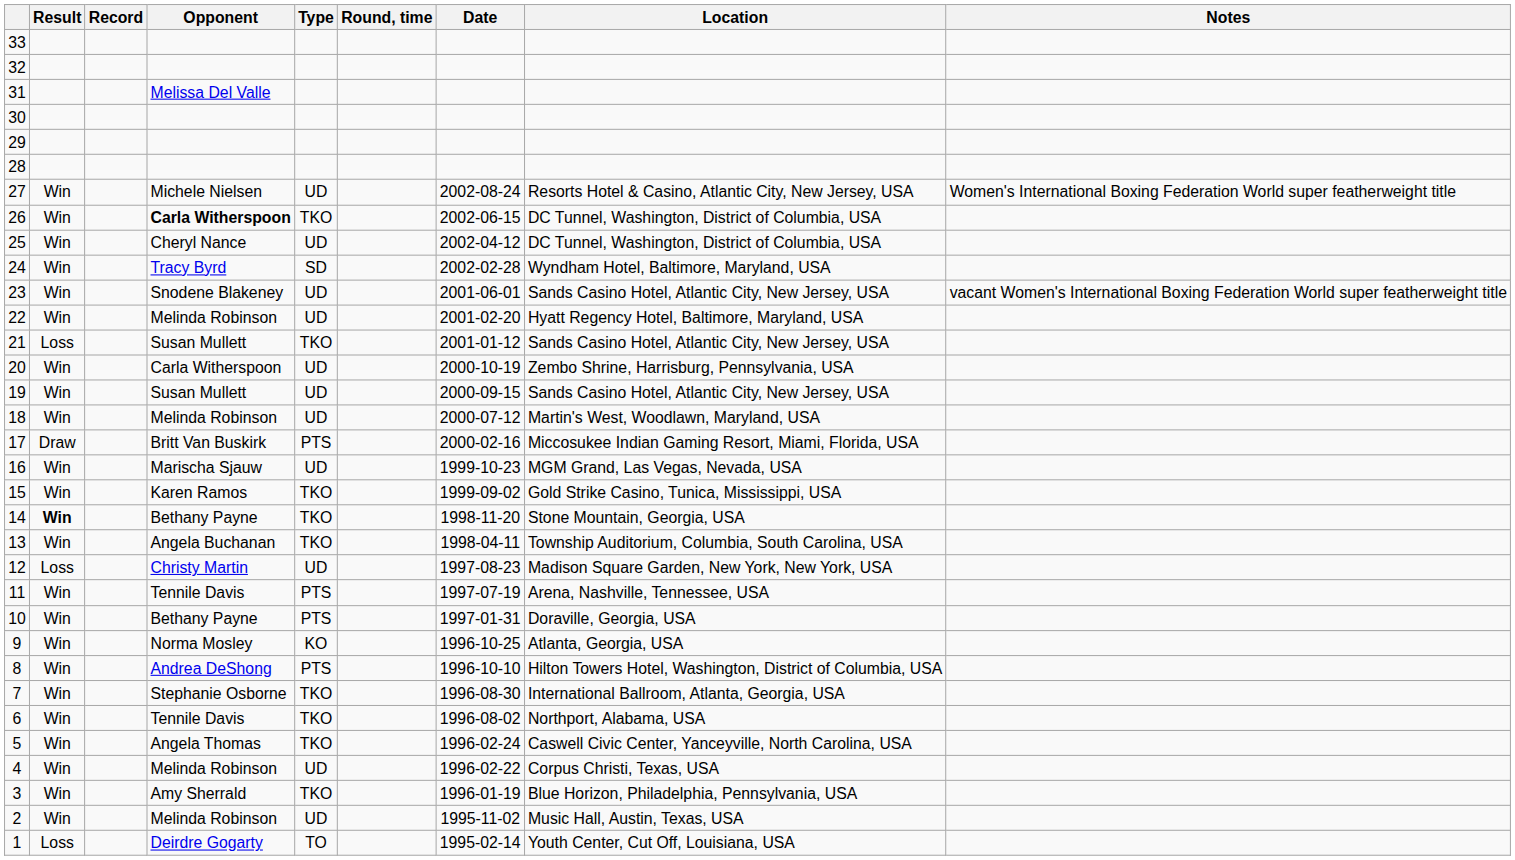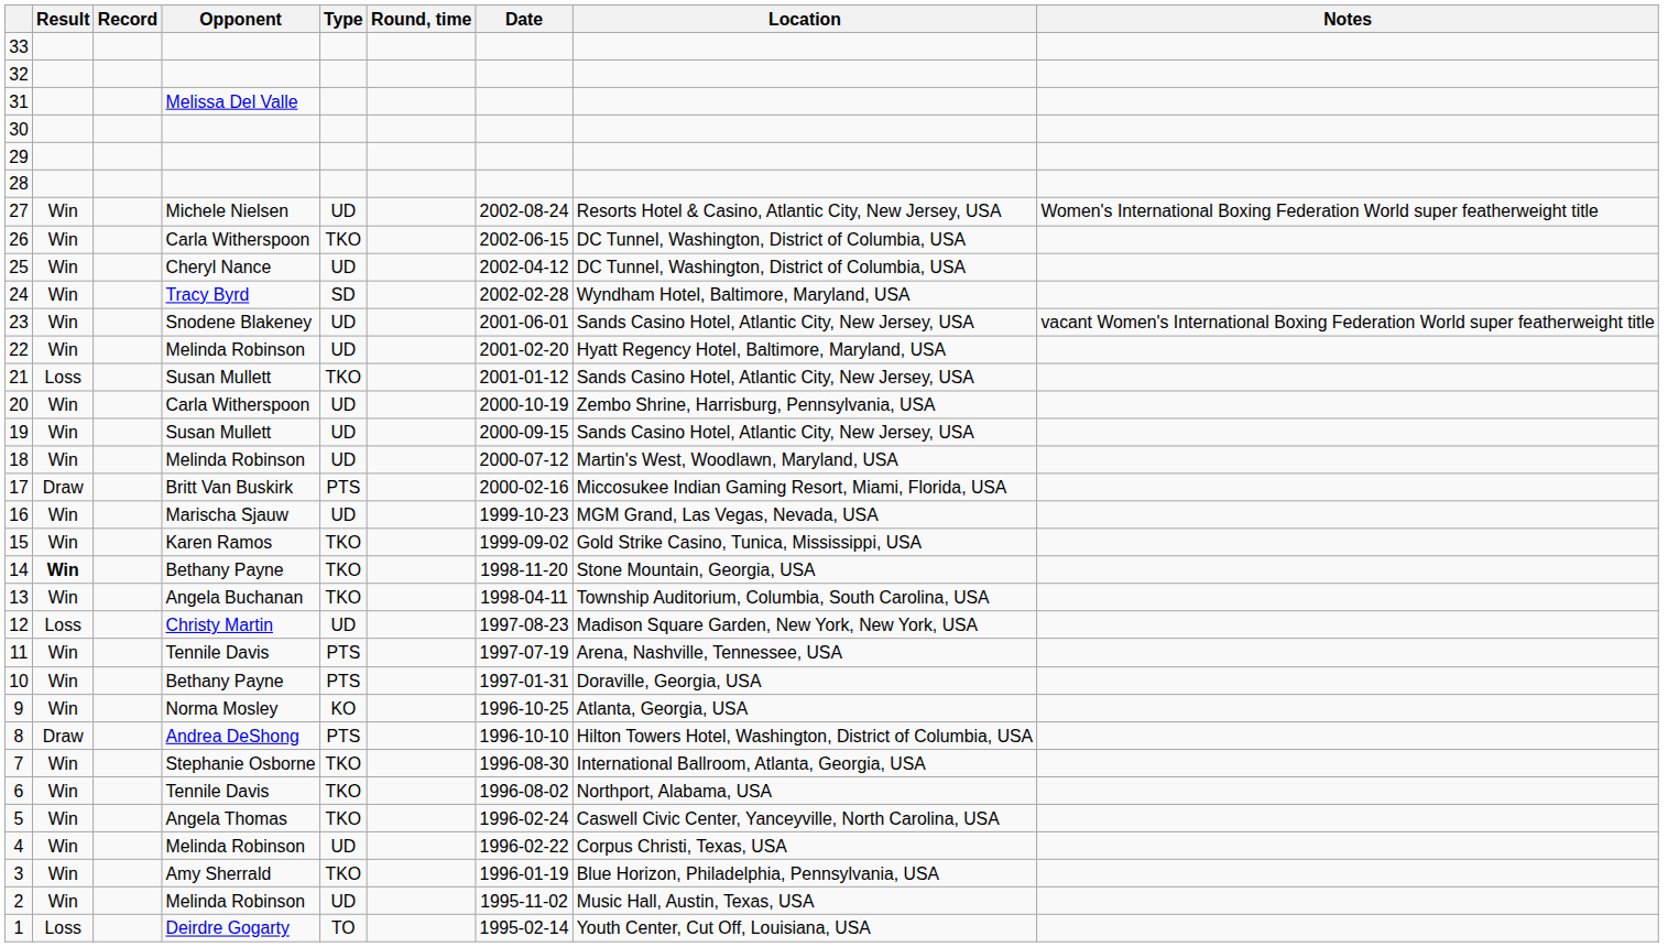 <table class="wikitable" style="text-align:center; font-size:95%">
 <tr>
 <th></th>
 <th>Result</th>
 <th>Record</th>
 <th>Opponent</th>
 <th>Type</th>
 <th>Round, time</th>
 <th>Date</th>
 <th>Location</th>
 <th>Notes</th>
 </tr>
 <tr>
 <td>33</td>
 <td></td>
 <td></td>
 <td style="text-align:left;"></td>
 <td></td>
 <td></td>
 <td></td>
 <td style="text-align:left;"></td>
 <td style="text-align:left;"></td>
 </tr>
 <tr>
 <td>32</td>
 <td></td>
 <td></td>
 <td style="text-align:left;"></td>
 <td></td>
 <td></td>
 <td></td>
 <td style="text-align:left;"></td>
 <td style="text-align:left;"></td>
 </tr>
 <tr>
 <td>31</td>
 <td></td>
 <td></td>
 <td style="text-align:left;"><a href='#'>Melissa Del Valle</a></td>
 <td></td>
 <td></td>
 <td></td>
 <td style="text-align:left;"></td>
 <td style="text-align:left;"></td>
 </tr>
 <tr>
 <td>30</td>
 <td></td>
 <td></td>
 <td style="text-align:left;"></td>
 <td></td>
 <td></td>
 <td></td>
 <td style="text-align:left;"></td>
 <td style="text-align:left;"></td>
 </tr>
 <tr>
 <td>29</td>
 <td></td>
 <td></td>
 <td style="text-align:left;"></td>
 <td></td>
 <td></td>
 <td></td>
 <td style="text-align:left;"></td>
 <td style="text-align:left;"></td>
 </tr>
 <tr>
 <td>28</td>
 <td></td>
 <td></td>
 <td style="text-align:left;"></td>
 <td></td>
 <td></td>
 <td></td>
 <td style="text-align:left;"></td>
 <td style="text-align:left;"></td>
 </tr>
 <tr>
 <td>27</td>
 <td>Win</td>
 <td></td>
 <td style="text-align:left;">Michele Nielsen</td>
 <td>UD</td>
 <td></td>
 <td>2002-08-24</td>
 <td style="text-align:left;">Resorts Hotel & Casino, Atlantic City, New Jersey, USA</td>
 <td style="text-align:left;">Women's International Boxing Federation World super featherweight title</td>
 </tr>
 <tr>
 <td>26</td>
 <td>Win</td>
 <td></td>
-<td style="text-align:left;"><strong>Carla Witherspoon</strong></td>
+<td style="text-align:left;">Carla Witherspoon</td>
 <td>TKO</td>
 <td></td>
 <td>2002-06-15</td>
 <td style="text-align:left;">DC Tunnel, Washington, District of Columbia, USA</td>
 <td style="text-align:left;"></td>
 </tr>
 <tr>
 <td>25</td>
 <td>Win</td>
 <td></td>
 <td style="text-align:left;">Cheryl Nance</td>
 <td>UD</td>
 <td></td>
 <td>2002-04-12</td>
 <td style="text-align:left;">DC Tunnel, Washington, District of Columbia, USA</td>
 <td style="text-align:left;"></td>
 </tr>
 <tr>
 <td>24</td>
 <td>Win</td>
 <td></td>
 <td style="text-align:left;"><a href='#'>Tracy Byrd</a></td>
 <td>SD</td>
 <td></td>
 <td>2002-02-28</td>
 <td style="text-align:left;">Wyndham Hotel, Baltimore, Maryland, USA</td>
 <td style="text-align:left;"></td>
 </tr>
 <tr>
 <td>23</td>
 <td>Win</td>
 <td></td>
 <td style="text-align:left;">Snodene Blakeney</td>
 <td>UD</td>
 <td></td>
 <td>2001-06-01</td>
 <td style="text-align:left;">Sands Casino Hotel, Atlantic City, New Jersey, USA</td>
 <td style="text-align:left;">vacant Women's International Boxing Federation World super featherweight title</td>
 </tr>
 <tr>
 <td>22</td>
 <td>Win</td>
 <td></td>
 <td style="text-align:left;">Melinda Robinson</td>
 <td>UD</td>
 <td></td>
 <td>2001-02-20</td>
 <td style="text-align:left;">Hyatt Regency Hotel, Baltimore, Maryland, USA</td>
 <td style="text-align:left;"></td>
 </tr>
 <tr>
 <td>21</td>
 <td>Loss</td>
 <td></td>
 <td style="text-align:left;">Susan Mullett</td>
 <td>TKO</td>
 <td></td>
 <td>2001-01-12</td>
 <td style="text-align:left;">Sands Casino Hotel, Atlantic City, New Jersey, USA</td>
 <td style="text-align:left;"></td>
 </tr>
 <tr>
 <td>20</td>
 <td>Win</td>
 <td></td>
 <td style="text-align:left;">Carla Witherspoon</td>
 <td>UD</td>
 <td></td>
 <td>2000-10-19</td>
 <td style="text-align:left;">Zembo Shrine, Harrisburg, Pennsylvania, USA</td>
 <td style="text-align:left;"></td>
 </tr>
 <tr>
 <td>19</td>
 <td>Win</td>
 <td></td>
 <td style="text-align:left;">Susan Mullett</td>
 <td>UD</td>
 <td></td>
 <td>2000-09-15</td>
 <td style="text-align:left;">Sands Casino Hotel, Atlantic City, New Jersey, USA</td>
 <td style="text-align:left;"></td>
 </tr>
 <tr>
 <td>18</td>
 <td>Win</td>
 <td></td>
 <td style="text-align:left;"> Melinda Robinson</td>
 <td>UD</td>
 <td></td>
 <td>2000-07-12</td>
 <td style="text-align:left;">Martin's West, Woodlawn, Maryland, USA</td>
 <td style="text-align:left;"></td>
 </tr>
 <tr>
 <td>17</td>
 <td>Draw</td>
 <td></td>
 <td style="text-align:left;">Britt Van Buskirk</td>
 <td>PTS</td>
 <td></td>
 <td>2000-02-16</td>
 <td style="text-align:left;">Miccosukee Indian Gaming Resort, Miami, Florida, USA</td>
 <td style="text-align:left;"></td>
 </tr>
 <tr>
 <td>16</td>
 <td>Win</td>
 <td></td>
 <td style="text-align:left;">Marischa Sjauw</td>
 <td>UD</td>
 <td></td>
 <td>1999-10-23</td>
 <td style="text-align:left;">MGM Grand, Las Vegas, Nevada, USA</td>
 <td style="text-align:left;"></td>
 </tr>
 <tr>
 <td>15</td>
 <td>Win</td>
 <td></td>
 <td style="text-align:left;">Karen Ramos</td>
 <td>TKO</td>
 <td></td>
 <td>1999-09-02</td>
 <td style="text-align:left;">Gold Strike Casino, Tunica, Mississippi, USA</td>
 <td style="text-align:left;"></td>
 </tr>
 <tr>
 <td>14</td>
 <td><strong>Win</strong></td>
 <td></td>
 <td style="text-align:left;">Bethany Payne</td>
 <td>TKO</td>
 <td></td>
 <td>1998-11-20</td>
 <td style="text-align:left;">Stone Mountain, Georgia, USA</td>
 <td style="text-align:left;"></td>
 </tr>
 <tr>
 <td>13</td>
 <td>Win</td>
 <td></td>
 <td style="text-align:left;">Angela Buchanan</td>
 <td>TKO</td>
 <td></td>
 <td>1998-04-11</td>
 <td style="text-align:left;">Township Auditorium, Columbia, South Carolina, USA</td>
 <td style="text-align:left;"></td>
 </tr>
 <tr>
 <td>12</td>
 <td>Loss</td>
 <td></td>
 <td style="text-align:left;"> <a href='#'>Christy Martin</a></td>
 <td>UD</td>
 <td></td>
 <td>1997-08-23</td>
 <td style="text-align:left;">Madison Square Garden, New York, New York, USA</td>
 <td style="text-align:left;"></td>
 </tr>
 <tr>
 <td>11</td>
 <td>Win</td>
 <td></td>
 <td style="text-align:left;">Tennile Davis</td>
 <td>PTS</td>
 <td></td>
 <td>1997-07-19</td>
 <td style="text-align:left;">Arena, Nashville, Tennessee, USA</td>
 <td style="text-align:left;"></td>
 </tr>
 <tr>
 <td>10</td>
 <td>Win</td>
 <td></td>
 <td style="text-align:left;">Bethany Payne</td>
 <td>PTS</td>
 <td></td>
 <td>1997-01-31</td>
 <td style="text-align:left;">Doraville, Georgia, USA</td>
 <td style="text-align:left;"></td>
 </tr>
 <tr>
 <td>9</td>
 <td>Win</td>
 <td></td>
 <td style="text-align:left;">Norma Mosley</td>
 <td>KO</td>
 <td></td>
 <td>1996-10-25</td>
 <td style="text-align:left;">Atlanta, Georgia, USA</td>
 <td style="text-align:left;"></td>
 </tr>
 <tr>
 <td>8</td>
-<td>Win</td>
+<td>Draw</td>
 <td></td>
 <td style="text-align:left;"> <a href='#'>Andrea DeShong</a></td>
 <td>PTS</td>
 <td></td>
 <td>1996-10-10</td>
 <td style="text-align:left;">Hilton Towers Hotel, Washington, District of Columbia, USA</td>
 <td style="text-align:left;"></td>
 </tr>
 <tr>
 <td>7</td>
 <td>Win</td>
 <td></td>
 <td style="text-align:left;">Stephanie Osborne</td>
 <td>TKO</td>
 <td></td>
 <td>1996-08-30</td>
 <td style="text-align:left;">International Ballroom, Atlanta, Georgia, USA</td>
 <td style="text-align:left;"></td>
 </tr>
 <tr>
 <td>6</td>
 <td>Win</td>
 <td></td>
 <td style="text-align:left;">Tennile Davis</td>
 <td>TKO</td>
 <td></td>
 <td>1996-08-02</td>
 <td style="text-align:left;">Northport, Alabama, USA</td>
 <td style="text-align:left;"></td>
 </tr>
 <tr>
 <td>5</td>
 <td>Win</td>
 <td></td>
 <td style="text-align:left;">Angela Thomas</td>
 <td>TKO</td>
 <td></td>
 <td>1996-02-24</td>
 <td style="text-align:left;">Caswell Civic Center, Yanceyville, North Carolina, USA</td>
 <td style="text-align:left;"></td>
 </tr>
 <tr>
 <td>4</td>
 <td>Win</td>
 <td></td>
 <td style="text-align:left;">Melinda Robinson</td>
 <td>UD</td>
 <td></td>
 <td>1996-02-22</td>
 <td style="text-align:left;">Corpus Christi, Texas, USA</td>
 <td style="text-align:left;"></td>
 </tr>
 <tr>
 <td>3</td>
 <td>Win</td>
 <td></td>
 <td style="text-align:left;">Amy Sherrald</td>
 <td>TKO</td>
 <td></td>
 <td>1996-01-19</td>
 <td style="text-align:left;">Blue Horizon, Philadelphia, Pennsylvania, USA</td>
 <td style="text-align:left;"></td>
 </tr>
 <tr>
 <td>2</td>
 <td>Win</td>
 <td></td>
 <td style="text-align:left;">Melinda Robinson</td>
 <td>UD</td>
 <td></td>
 <td>1995-11-02</td>
 <td style="text-align:left;">Music Hall, Austin, Texas, USA</td>
 <td style="text-align:left;"></td>
 </tr>
 <tr>
 <td>1</td>
 <td>Loss</td>
 <td></td>
 <td style="text-align:left;"> <a href='#'>Deirdre Gogarty</a></td>
 <td>TO</td>
 <td></td>
 <td>1995-02-14</td>
 <td style="text-align:left;"> Youth Center, Cut Off, Louisiana, USA</td>
 <td style="text-align:left;"></td>
 </tr>
 </table>
